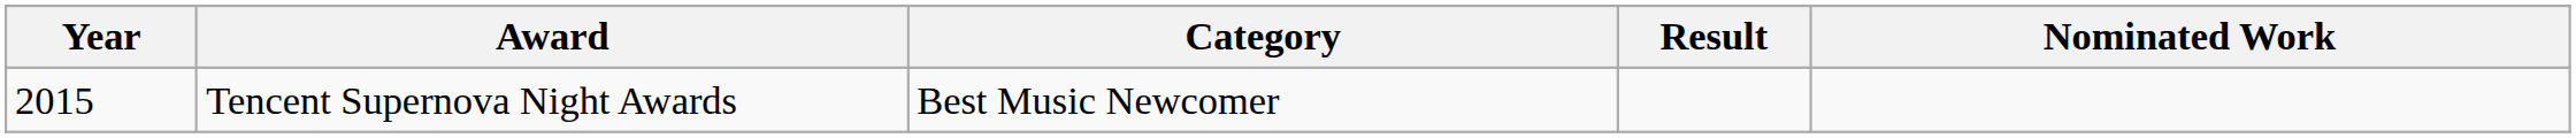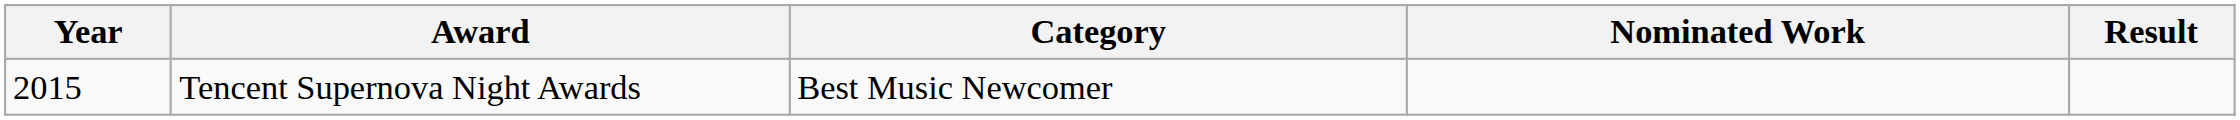 <table class="wikitable">
 <tr>
 <th style="width:70px;">Year</th>
 <th width="280">Award</th>
 <th width="280">Category</th>
+<th width="300">Nominated Work</th>
 <th width="70">Result</th>
-<th width="300">Nominated Work</th>
 </tr>
 <tr>
 <td>2015</td>
 <td>Tencent Supernova Night Awards</td>
 <td>Best Music Newcomer</td>
 <td></td>
 <td></td>
 </tr>
 </table>
